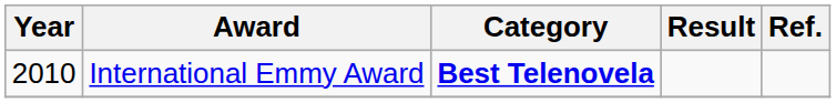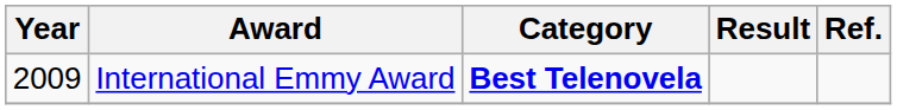 <table class="wikitable">
 <tr>
 <th>Year</th>
 <th>Award</th>
 <th>Category</th>
 <th>Result</th>
 <th>Ref.</th>
 </tr>
 <tr>
-<td>2010</td>
+<td>2009</td>
 <td><a href='#'>International Emmy Award</a></td>
 <td><strong><a href='#'>Best Telenovela</a></strong></td>
 <td></td>
 <td></td>
 </tr>
 <tr>
 </tr>
 </table>
